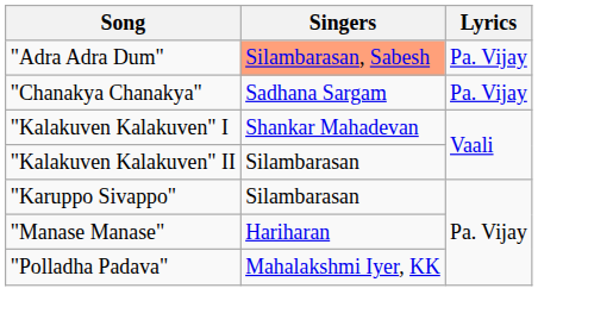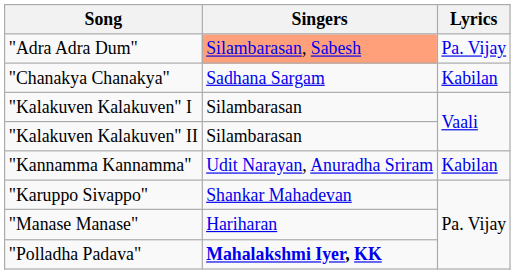 <table class="wikitable" style="font-size:95%;">
 <tr>
 <th>Song</th>
 <th>Singers</th>
 <th>Lyrics</th>
 </tr>
 <tr>
 <td>"Adra Adra Dum"</td>
 <td style="background: lightsalmon;"><a href='#'>Silambarasan</a>, <a href='#'>Sabesh</a></td>
 <td rowspan=1><a href='#'>Pa. Vijay</a></td>
 </tr>
 <tr>
 <td>"Chanakya Chanakya"</td>
 <td><a href='#'>Sadhana Sargam</a></td>
-<td rowspan=1><a href='#'>Pa. Vijay</a></td>
+<td><a href='#'>Kabilan</a></td>
 </tr>
 <tr>
 <td>"Kalakuven Kalakuven" I</td>
-<td><a href='#'>Shankar Mahadevan</a></td>
+<td>Silambarasan</td>
 <td rowspan=2><a href='#'>Vaali</a></td>
 </tr>
 <tr>
 <td>"Kalakuven Kalakuven" II</td>
 <td>Silambarasan</td>
 </tr>
 <tr>
+<td>"Kannamma Kannamma"</td>
+<td><a href='#'>Udit Narayan</a>, <a href='#'>Anuradha Sriram</a></td>
+<td><a href='#'>Kabilan</a></td>
+</tr>
+<tr>
 <td>"Karuppo Sivappo"</td>
-<td>Silambarasan</td>
+<td><a href='#'>Shankar Mahadevan</a></td>
 <td rowspan=3>Pa. Vijay</td>
 </tr>
 <tr>
 <td>"Manase Manase"</td>
 <td><a href='#'>Hariharan</a></td>
 </tr>
 <tr>
 <td>"Polladha Padava"</td>
-<td><a href='#'>Mahalakshmi Iyer</a>, <a href='#'>KK</a></td>
+<td><strong><a href='#'>Mahalakshmi Iyer</a>, <a href='#'>KK</a></strong></td>
 </tr>
 </table>
